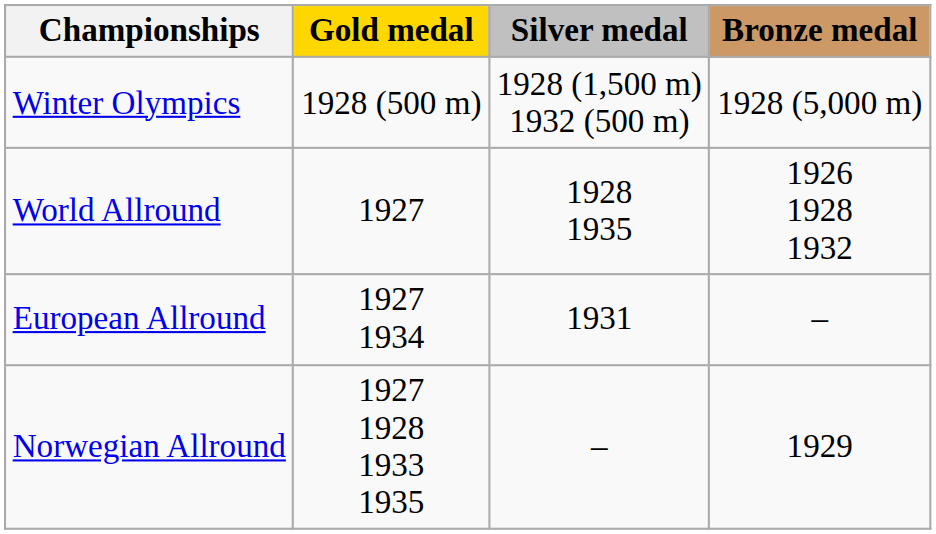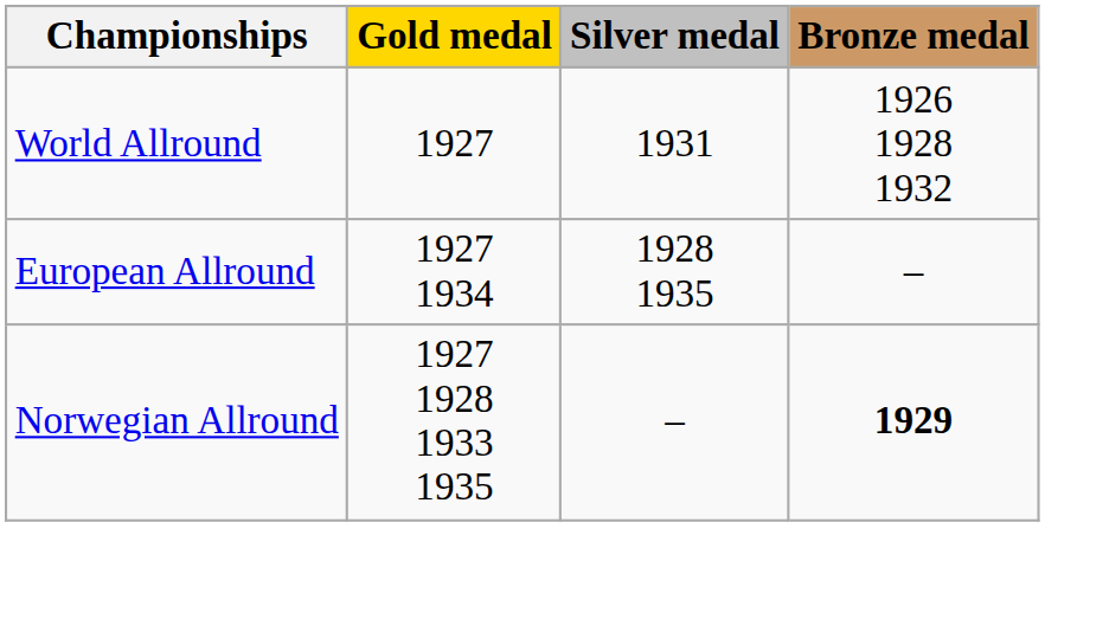 <table class="wikitable">
 <tr>
 <th>Championships</th>
 <td align=center bgcolor=gold><strong>Gold medal</strong></td>
 <td align=center bgcolor=silver><strong>Silver medal</strong></td>
 <td align=center bgcolor=cc9966><strong>Bronze medal</strong></td>
 </tr>
 <tr align="center">
-<td align="left"><a href='#'>Winter Olympics</a></td>
-<td>1928 (500 m)</td>
-<td>1928 (1,500 m) <br> 1932 (500 m)</td>
-<td>1928 (5,000 m)</td>
-</tr>
-<tr align="center">
 <td align="left"><a href='#'>World Allround</a></td>
 <td>1927</td>
-<td>1928 <br> 1935</td>
+<td>1931</td>
 <td>1926 <br> 1928 <br> 1932</td>
 </tr>
 <tr align="center">
 <td align="left"><a href='#'>European Allround</a></td>
 <td>1927 <br> 1934</td>
-<td>1931</td>
+<td>1928 <br> 1935</td>
 <td>–</td>
 </tr>
 <tr align="center">
 <td align="left"><a href='#'>Norwegian Allround</a></td>
 <td>1927 <br> 1928 <br> 1933 <br> 1935</td>
 <td>–</td>
-<td>1929</td>
+<td><strong>1929</strong></td>
 </tr>
 </table>
